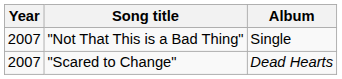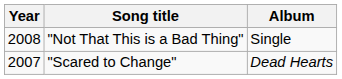 <table class="wikitable">
 <tr>
 <th>Year</th>
 <th>Song title</th>
 <th>Album</th>
 </tr>
 <tr>
-<td>2007</td>
+<td>2008</td>
 <td>"Not That This is a Bad Thing"</td>
 <td>Single</td>
 </tr>
 <tr>
 <td>2007</td>
 <td>"Scared to Change"</td>
 <td><em>Dead Hearts</em></td>
 </tr>
 </table>
